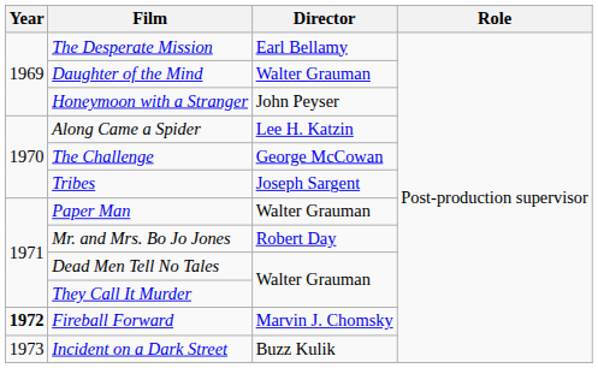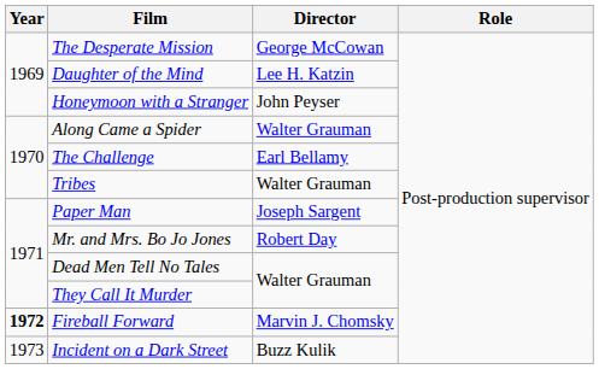 <table class="wikitable">
 <tr>
 <th>Year</th>
 <th>Film</th>
 <th>Director</th>
 <th>Role</th>
 </tr>
 <tr>
 <td rowspan=3>1969</td>
 <td><em><a href='#'>The Desperate Mission</a></em></td>
-<td><a href='#'>Earl Bellamy</a></td>
+<td><a href='#'>George McCowan</a></td>
 <td rowspan=12>Post-production supervisor</td>
 </tr>
 <tr>
 <td><em><a href='#'>Daughter of the Mind</a></em></td>
-<td><a href='#'>Walter Grauman</a></td>
+<td><a href='#'>Lee H. Katzin</a></td>
 </tr>
 <tr>
 <td><em><a href='#'>Honeymoon with a Stranger</a></em></td>
 <td>John Peyser</td>
 </tr>
 <tr>
 <td rowspan=3>1970</td>
 <td><em>Along Came a Spider</em></td>
-<td><a href='#'>Lee H. Katzin</a></td>
+<td><a href='#'>Walter Grauman</a></td>
 </tr>
 <tr>
 <td><em><a href='#'>The Challenge</a></em></td>
-<td><a href='#'>George McCowan</a></td>
+<td><a href='#'>Earl Bellamy</a></td>
 </tr>
 <tr>
 <td><em><a href='#'>Tribes</a></em></td>
-<td><a href='#'>Joseph Sargent</a></td>
+<td>Walter Grauman</td>
 </tr>
 <tr>
 <td rowspan=4>1971</td>
 <td><em><a href='#'>Paper Man</a></em></td>
-<td>Walter Grauman</td>
+<td><a href='#'>Joseph Sargent</a></td>
 </tr>
 <tr>
 <td><em>Mr. and Mrs. Bo Jo Jones</em></td>
 <td><a href='#'>Robert Day</a></td>
 </tr>
 <tr>
 <td><em>Dead Men Tell No Tales</em></td>
 <td rowspan=2>Walter Grauman</td>
 </tr>
 <tr>
 <td><em><a href='#'>They Call It Murder</a></em></td>
 </tr>
 <tr>
 <td><strong>1972</strong></td>
 <td><em><a href='#'>Fireball Forward</a></em></td>
 <td><a href='#'>Marvin J. Chomsky</a></td>
 </tr>
 <tr>
 <td>1973</td>
 <td><em><a href='#'>Incident on a Dark Street</a></em></td>
 <td>Buzz Kulik</td>
 </tr>
 </table>
